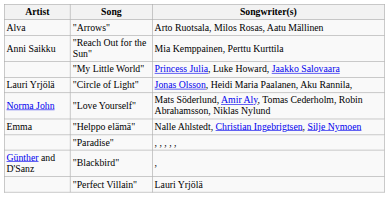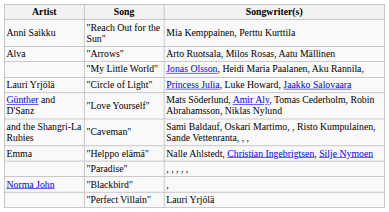 <table class="sortable wikitable" style="margin: 1em auto 1em auto;">
 <tr>
 <th>Artist</th>
 <th>Song</th>
 <th>Songwriter(s)</th>
 </tr>
 <tr>
+<td align="left">Anni Saikku</td>
+<td align="left">"Reach Out for the Sun"</td>
+<td align="left">Mia Kemppainen, Perttu Kurttila</td>
+</tr>
+<tr>
 <td align="left">Alva</td>
 <td align="left">"Arrows"</td>
 <td align="left">Arto Ruotsala, Milos Rosas, Aatu Mällinen</td>
 </tr>
 <tr>
-<td align="left">Anni Saikku</td>
-<td align="left">"Reach Out for the Sun"</td>
-<td align="left">Mia Kemppainen, Perttu Kurttila</td>
-</tr>
-<tr>
 <td align="left"></td>
 <td align="left">"My Little World"</td>
-<td align="left"><a href='#'>Princess Julia</a>, Luke Howard, <a href='#'>Jaakko Salovaara</a></td>
+<td align="left"><a href='#'>Jonas Olsson</a>, Heidi Maria Paalanen, Aku Rannila, </td>
 </tr>
 <tr>
 <td align="left">Lauri Yrjölä</td>
 <td align="left">"Circle of Light"</td>
-<td align="left"><a href='#'>Jonas Olsson</a>, Heidi Maria Paalanen, Aku Rannila, </td>
+<td align="left"><a href='#'>Princess Julia</a>, Luke Howard, <a href='#'>Jaakko Salovaara</a></td>
 </tr>
 <tr>
-<td><a href='#'>Norma John</a></td>
+<td align="left"><a href='#'>Günther</a> and D'Sanz</td>
 <td align="left">"Love Yourself"</td>
 <td align="left">Mats Söderlund, <a href='#'>Amir Aly</a>, Tomas Cederholm, Robin Abrahamsson, Niklas Nylund</td>
+</tr>
+<tr>
+<td align="left"> and the Shangri-La Rubies</td>
+<td align="left">"Caveman"</td>
+<td align="left">Sami Baldauf, Oskari Martimo, , Risto Kumpulainen, Sande Vettenranta, , ,</td>
 </tr>
 <tr>
 <td align="left">Emma</td>
 <td align="left">"Helppo elämä"</td>
 <td align="left">Nalle Ahlstedt, <a href='#'>Christian Ingebrigtsen</a>, <a href='#'>Silje Nymoen</a></td>
 </tr>
 <tr>
 <td align="left"></td>
 <td align="left">"Paradise"</td>
 <td align="left">, , , , , </td>
 </tr>
 <tr>
-<td align="left"><a href='#'>Günther</a> and D'Sanz</td>
+<td><a href='#'>Norma John</a></td>
 <td>"Blackbird"</td>
 <td>, </td>
 </tr>
 <tr>
 <td align="left"></td>
 <td align="left">"Perfect Villain"</td>
 <td align="left">Lauri Yrjölä</td>
 </tr>
 </table>
